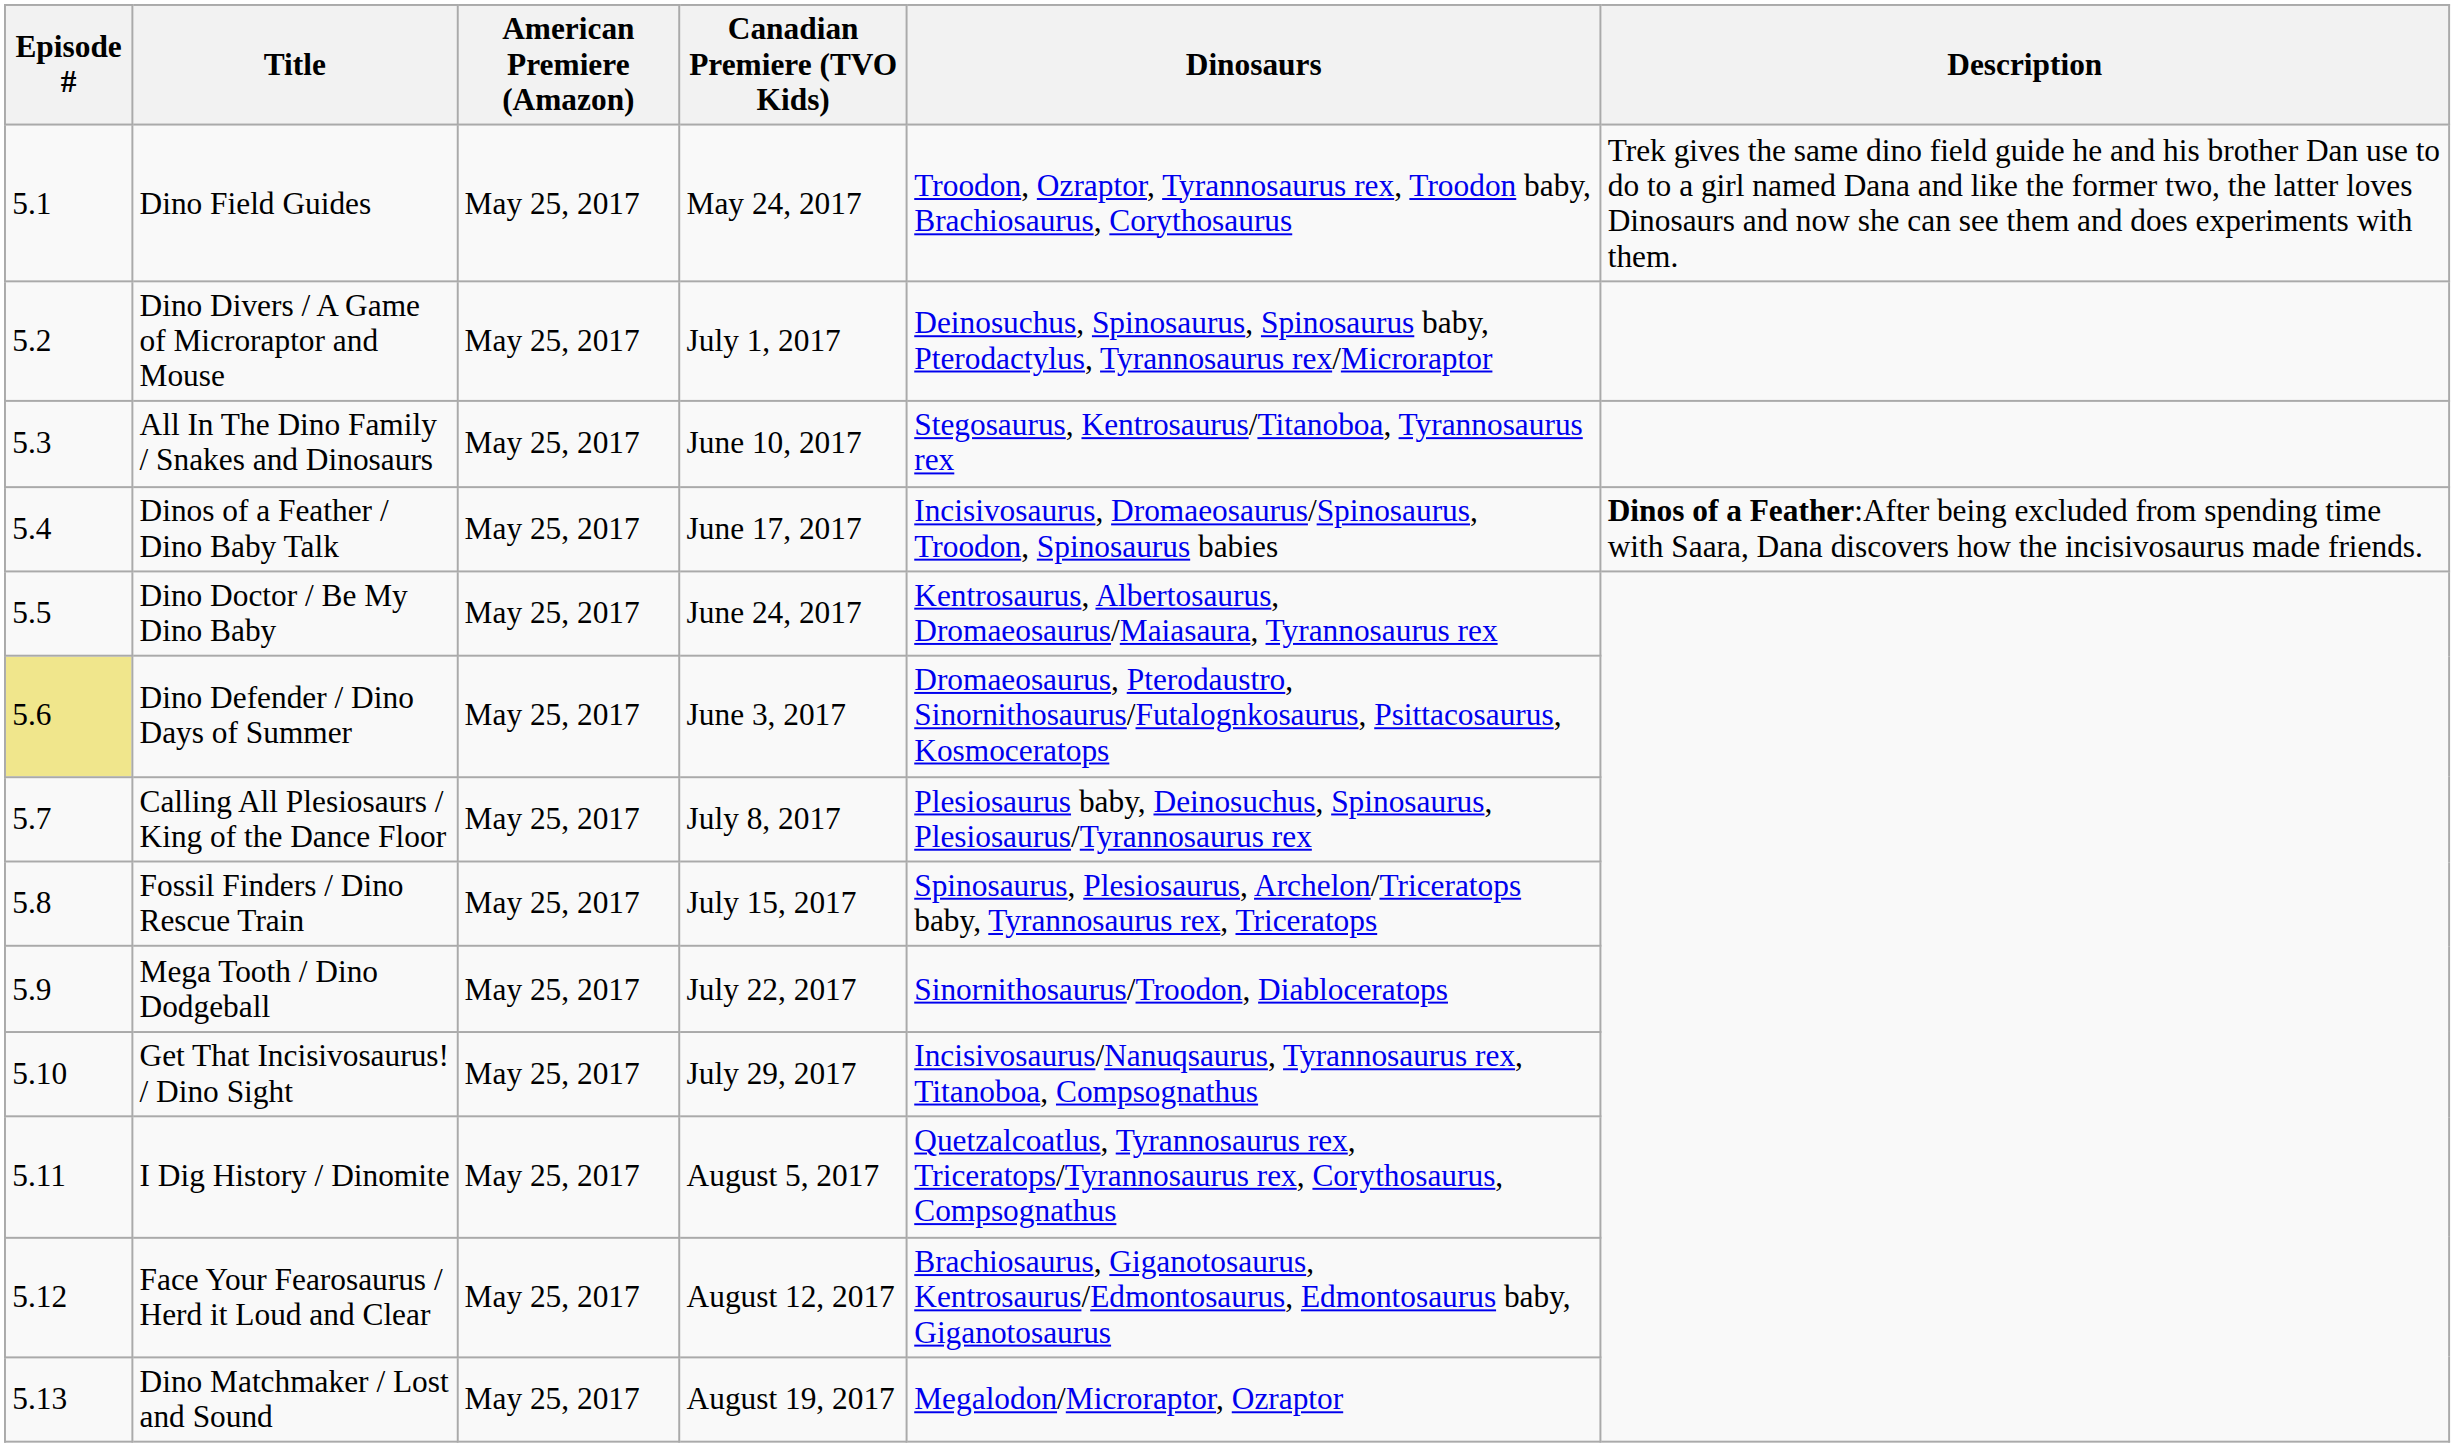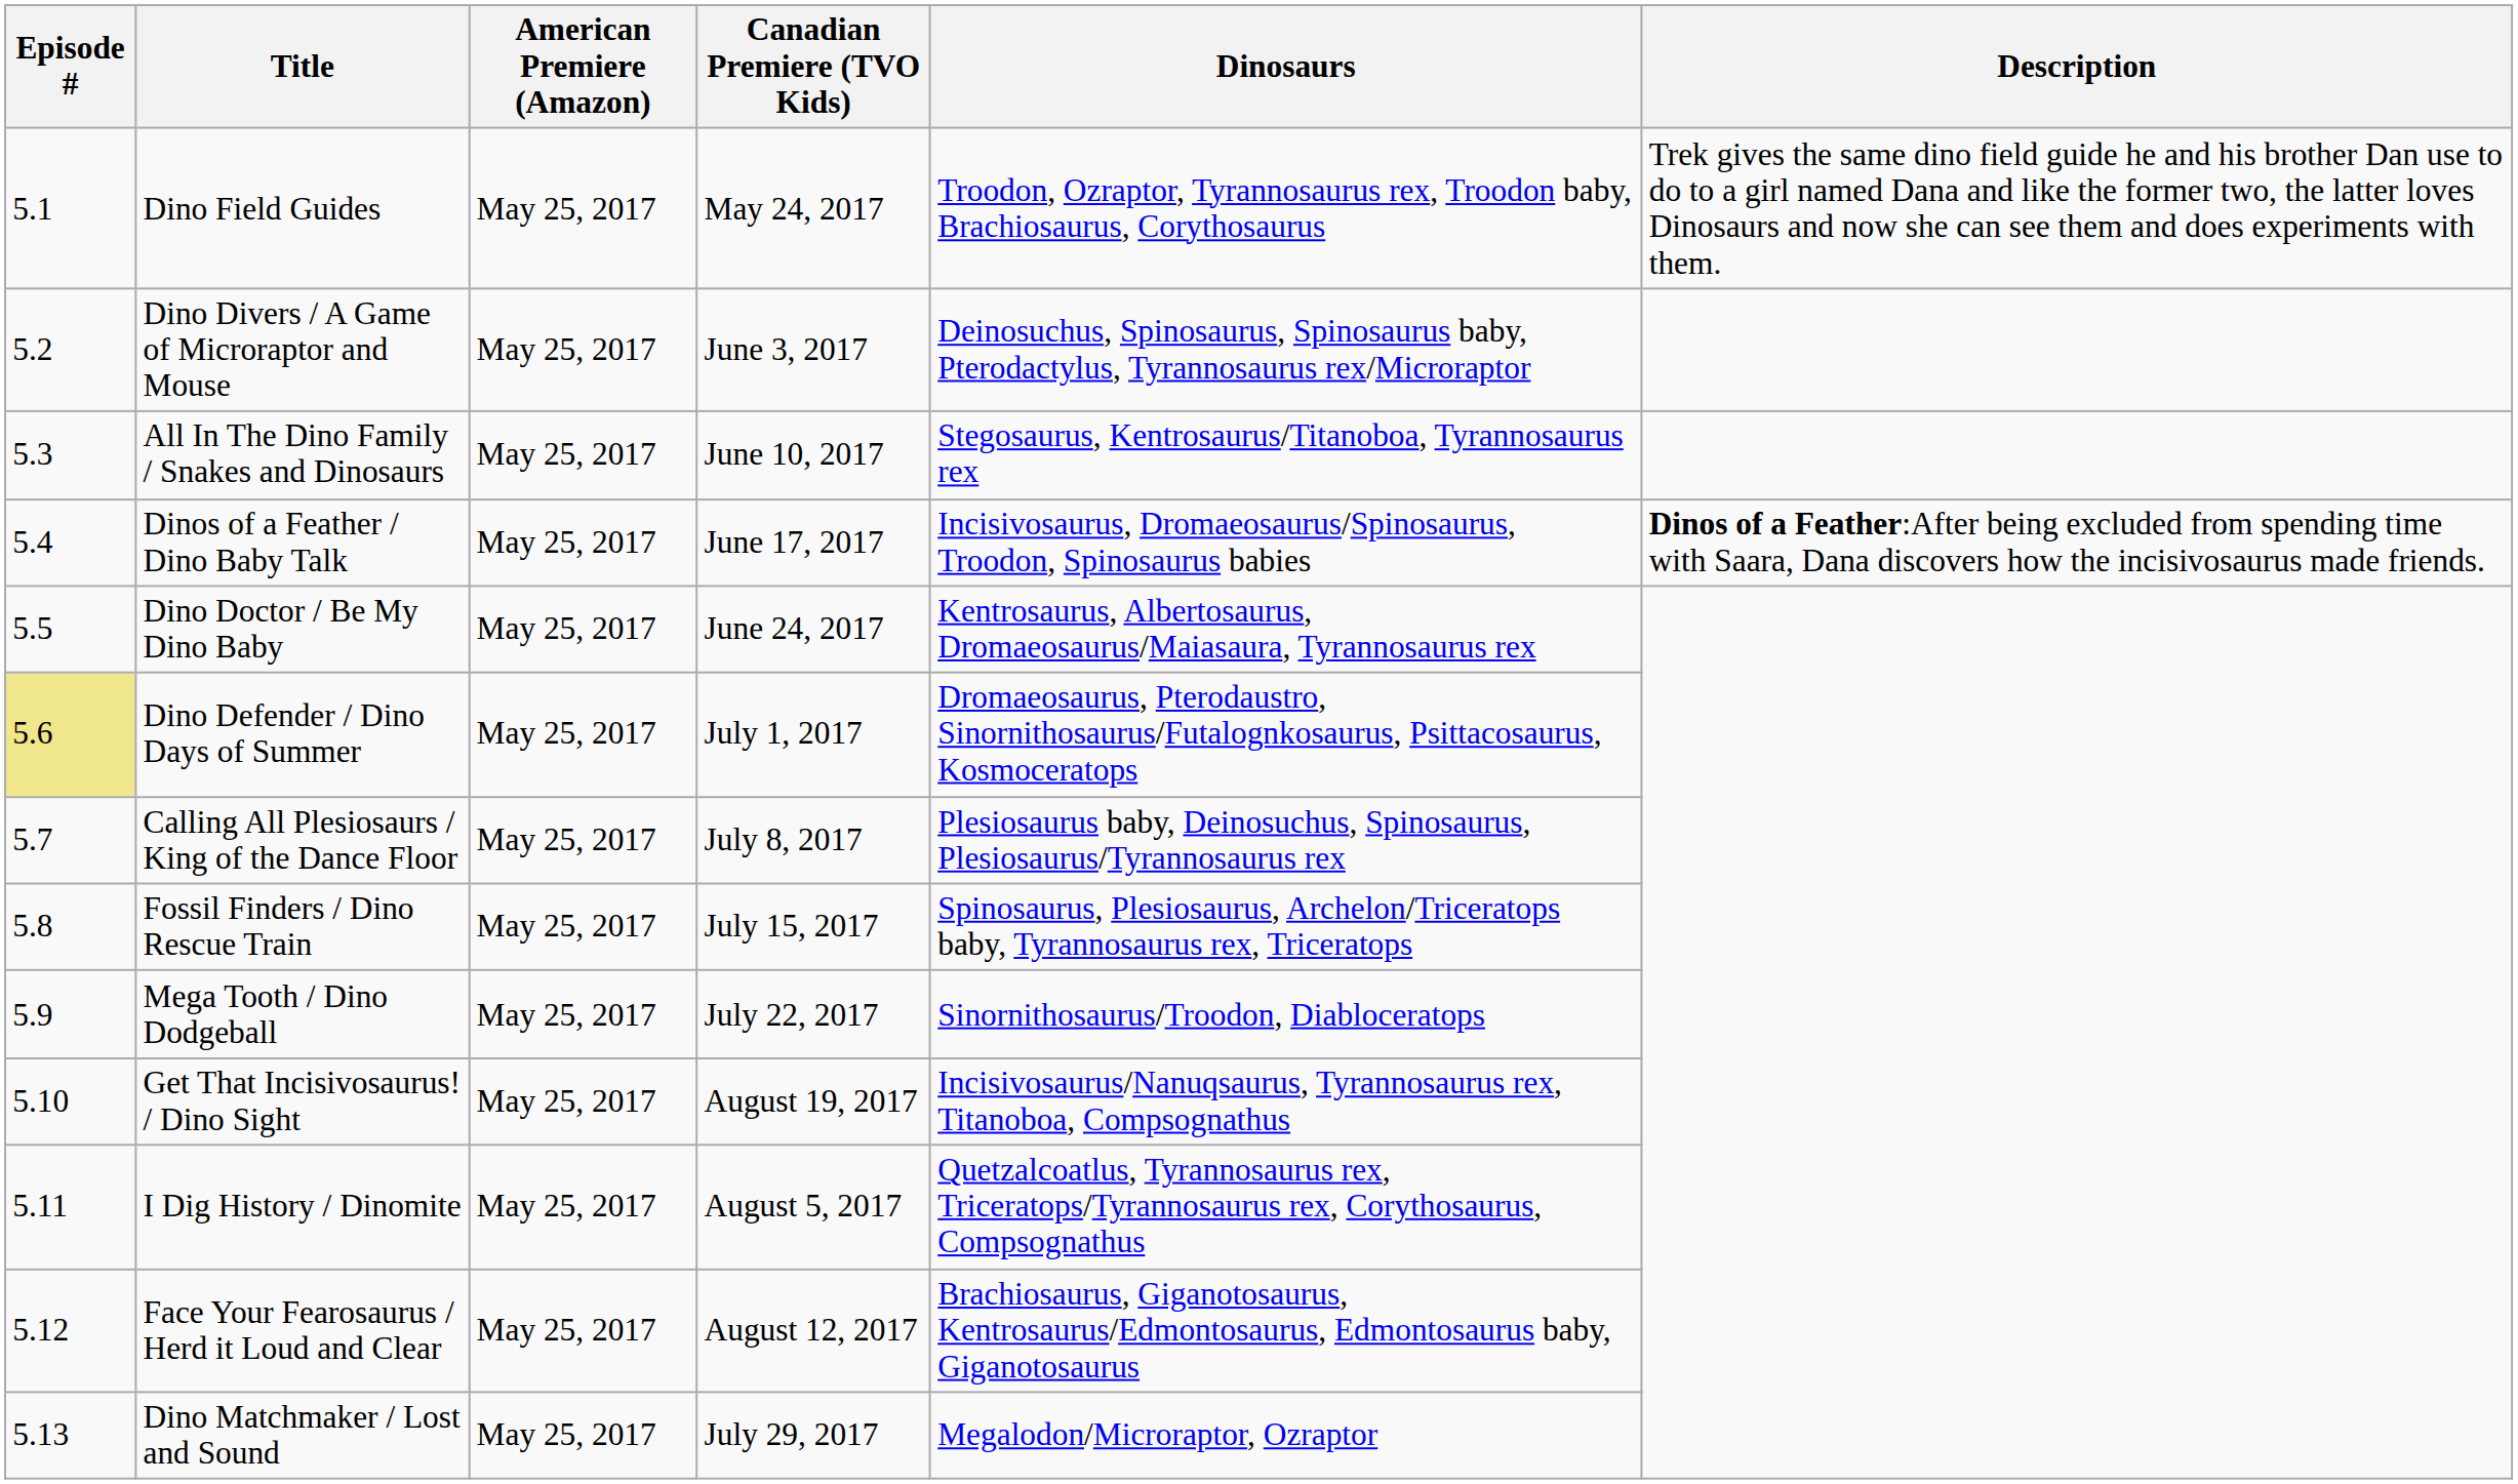 <table class="wikitable">
 <tr>
 <th>Episode #</th>
 <th>Title</th>
 <th>American Premiere (Amazon)</th>
 <th>Canadian Premiere (TVO Kids)</th>
 <th>Dinosaurs</th>
 <th>Description</th>
 </tr>
 <tr>
 <td>5.1</td>
 <td>Dino Field Guides</td>
 <td>May 25, 2017</td>
 <td>May 24, 2017</td>
 <td><a href='#'>Troodon</a>, <a href='#'>Ozraptor</a>, <a href='#'>Tyrannosaurus rex</a>, <a href='#'>Troodon</a> baby, <a href='#'>Brachiosaurus</a>, <a href='#'>Corythosaurus</a></td>
 <td>Trek gives the same dino field guide he and his brother Dan use to do to a girl named Dana and like the former two, the latter loves Dinosaurs and now she can see them and does experiments with them.</td>
 </tr>
 <tr>
 <td>5.2</td>
 <td>Dino Divers / A Game of Microraptor and Mouse</td>
 <td>May 25, 2017</td>
-<td>July 1, 2017</td>
+<td>June 3, 2017</td>
 <td><a href='#'>Deinosuchus</a>, <a href='#'>Spinosaurus</a>, <a href='#'>Spinosaurus</a> baby, <a href='#'>Pterodactylus</a>, <a href='#'>Tyrannosaurus rex</a>/<a href='#'>Microraptor</a></td>
 <td></td>
 </tr>
 <tr>
 <td>5.3</td>
 <td>All In The Dino Family / Snakes and Dinosaurs</td>
 <td>May 25, 2017</td>
 <td>June 10, 2017</td>
 <td><a href='#'>Stegosaurus</a>, <a href='#'>Kentrosaurus</a>/<a href='#'>Titanoboa</a>, <a href='#'>Tyrannosaurus rex</a></td>
 </tr>
 <tr>
 <td>5.4</td>
 <td>Dinos of a Feather / Dino Baby Talk</td>
 <td>May 25, 2017</td>
 <td>June 17, 2017</td>
 <td><a href='#'>Incisivosaurus</a>, <a href='#'>Dromaeosaurus</a>/<a href='#'>Spinosaurus</a>, <a href='#'>Troodon</a>, <a href='#'>Spinosaurus</a> babies</td>
 <td><strong>Dinos of a Feather</strong>:After being excluded from spending time with Saara, Dana discovers how the incisivosaurus made friends.</td>
 </tr>
 <tr>
 <td>5.5</td>
 <td>Dino Doctor / Be My Dino Baby</td>
 <td>May 25, 2017</td>
 <td>June 24, 2017</td>
 <td><a href='#'>Kentrosaurus</a>, <a href='#'>Albertosaurus</a>, <a href='#'>Dromaeosaurus</a>/<a href='#'>Maiasaura</a>, <a href='#'>Tyrannosaurus rex</a></td>
 </tr>
 <tr>
 <td style="background: khaki;">5.6</td>
 <td>Dino Defender / Dino Days of Summer</td>
 <td>May 25, 2017</td>
-<td>June 3, 2017</td>
+<td>July 1, 2017</td>
 <td><a href='#'>Dromaeosaurus</a>, <a href='#'>Pterodaustro</a>, <a href='#'>Sinornithosaurus</a>/<a href='#'>Futalognkosaurus</a>, <a href='#'>Psittacosaurus</a>, <a href='#'>Kosmoceratops</a></td>
 </tr>
 <tr>
 <td>5.7</td>
 <td>Calling All Plesiosaurs / King of the Dance Floor</td>
 <td>May 25, 2017</td>
 <td>July 8, 2017</td>
 <td><a href='#'>Plesiosaurus</a> baby, <a href='#'>Deinosuchus</a>, <a href='#'>Spinosaurus</a>, <a href='#'>Plesiosaurus</a>/<a href='#'>Tyrannosaurus rex</a></td>
 </tr>
 <tr>
 <td>5.8</td>
 <td>Fossil Finders / Dino Rescue Train</td>
 <td>May 25, 2017</td>
 <td>July 15, 2017</td>
 <td><a href='#'>Spinosaurus</a>, <a href='#'>Plesiosaurus</a>, <a href='#'>Archelon</a>/<a href='#'>Triceratops</a> baby, <a href='#'>Tyrannosaurus rex</a>, <a href='#'>Triceratops</a></td>
 </tr>
 <tr>
 <td>5.9</td>
 <td>Mega Tooth / Dino Dodgeball</td>
 <td>May 25, 2017</td>
 <td>July 22, 2017</td>
 <td><a href='#'>Sinornithosaurus</a>/<a href='#'>Troodon</a>, <a href='#'>Diabloceratops</a></td>
 </tr>
 <tr>
 <td>5.10</td>
 <td>Get That Incisivosaurus! / Dino Sight</td>
 <td>May 25, 2017</td>
-<td>July 29, 2017</td>
+<td>August 19, 2017</td>
 <td><a href='#'>Incisivosaurus</a>/<a href='#'>Nanuqsaurus</a>, <a href='#'>Tyrannosaurus rex</a>, <a href='#'>Titanoboa</a>, <a href='#'>Compsognathus</a></td>
 </tr>
 <tr>
 <td>5.11</td>
 <td>I Dig History / Dinomite</td>
 <td>May 25, 2017</td>
 <td>August 5, 2017</td>
 <td><a href='#'>Quetzalcoatlus</a>, <a href='#'>Tyrannosaurus rex</a>, <a href='#'>Triceratops</a>/<a href='#'>Tyrannosaurus rex</a>, <a href='#'>Corythosaurus</a>, <a href='#'>Compsognathus</a></td>
 </tr>
 <tr>
 <td>5.12</td>
 <td>Face Your Fearosaurus / Herd it Loud and Clear</td>
 <td>May 25, 2017</td>
 <td>August 12, 2017</td>
 <td><a href='#'>Brachiosaurus</a>, <a href='#'>Giganotosaurus</a>, <a href='#'>Kentrosaurus</a>/<a href='#'>Edmontosaurus</a>, <a href='#'>Edmontosaurus</a> baby, <a href='#'>Giganotosaurus</a></td>
 </tr>
 <tr>
 <td>5.13</td>
 <td>Dino Matchmaker / Lost and Sound</td>
 <td>May 25, 2017</td>
-<td>August 19, 2017</td>
+<td>July 29, 2017</td>
 <td><a href='#'>Megalodon</a>/<a href='#'>Microraptor</a>, <a href='#'>Ozraptor</a></td>
 </tr>
 </table>
